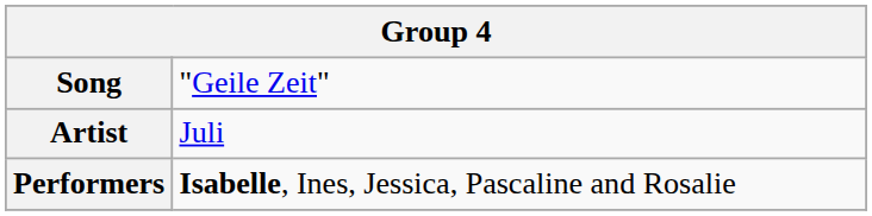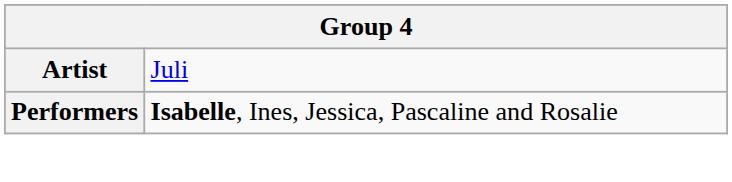 <table class="wikitable" style="font-size: 90%" width=400px>
 <tr>
 <th colspan=2>Group 4</th>
-</tr>
-<tr>
-<th width=10%>Song</th>
-<td>"<a href='#'>Geile Zeit</a>"</td>
 </tr>
 <tr>
 <th width=10%>Artist</th>
 <td><a href='#'>Juli</a></td>
 </tr>
 <tr>
 <th width=10%>Performers</th>
 <td><strong>Isabelle</strong>, Ines, Jessica, Pascaline and Rosalie</td>
 </tr>
 </table>
